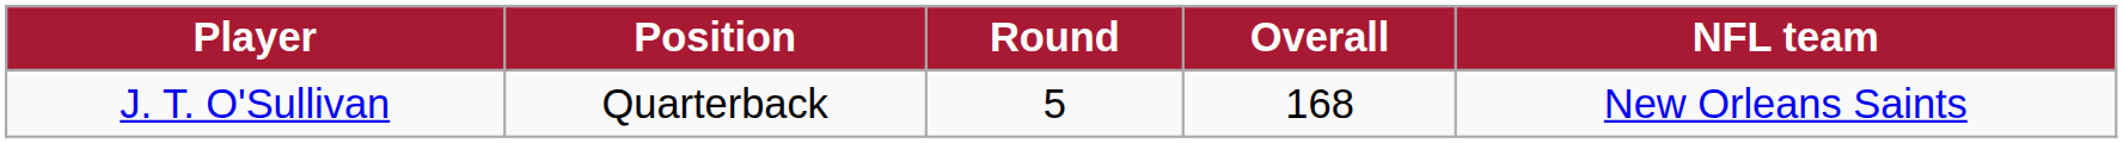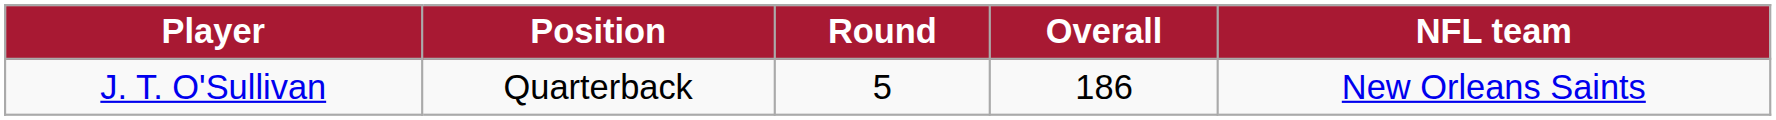 <table class="wikitable" width="65%">
 <tr align="center"  style="background:#A81933;color:#FFFFFF;">
 <td><strong>Player</strong></td>
 <td><strong>Position</strong></td>
 <td><strong>Round</strong></td>
 <td><strong>Overall</strong></td>
 <td><strong>NFL team</strong></td>
 </tr>
 <tr align="center" bgcolor="">
 <td><a href='#'>J. T. O'Sullivan</a></td>
 <td>Quarterback</td>
 <td>5</td>
-<td>168</td>
+<td>186</td>
 <td><a href='#'>New Orleans Saints</a></td>
 </tr>
 </table>
